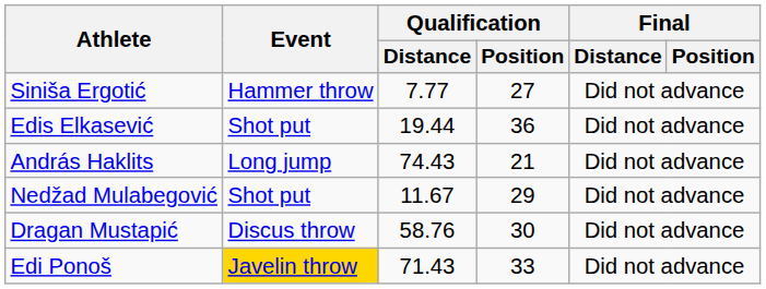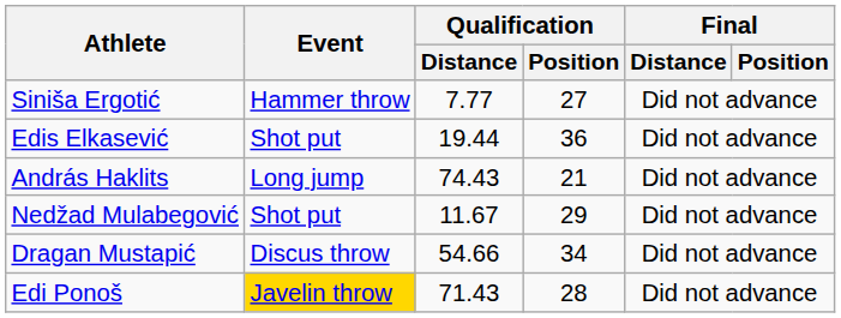 <table class=wikitable style="font-size:90%">
 <tr>
 <th rowspan="2">Athlete</th>
 <th rowspan="2">Event</th>
 <th colspan="2">Qualification</th>
 <th colspan="2">Final</th>
 </tr>
 <tr style="font-size:95%">
 <th>Distance</th>
 <th>Position</th>
 <th>Distance</th>
 <th>Position</th>
 </tr>
 <tr align=center>
 <td align=left><a href='#'>Siniša Ergotić</a></td>
 <td align=left><a href='#'>Hammer throw</a></td>
 <td>7.77</td>
 <td>27</td>
 <td colspan=2>Did not advance</td>
 </tr>
 <tr align=center>
 <td align=left><a href='#'>Edis Elkasević</a></td>
 <td align=left><a href='#'>Shot put</a></td>
 <td>19.44</td>
 <td>36</td>
 <td colspan=2>Did not advance</td>
 </tr>
 <tr align=center>
 <td align=left><a href='#'>András Haklits</a></td>
 <td align=left><a href='#'>Long jump</a></td>
 <td>74.43</td>
 <td>21</td>
 <td colspan=2>Did not advance</td>
 </tr>
 <tr align=center>
 <td align=left><a href='#'>Nedžad Mulabegović</a></td>
 <td align=left><a href='#'>Shot put</a></td>
 <td>11.67</td>
 <td>29</td>
 <td colspan=2>Did not advance</td>
 </tr>
 <tr align=center>
 <td align=left><a href='#'>Dragan Mustapić</a></td>
 <td align=left><a href='#'>Discus throw</a></td>
-<td>58.76</td>
-<td>30</td>
+<td>54.66</td>
+<td>34</td>
 <td colspan=2>Did not advance</td>
 </tr>
 <tr align=center>
 <td align=left><a href='#'>Edi Ponoš</a></td>
 <td align=left style="background: gold;"><a href='#'>Javelin throw</a></td>
 <td>71.43</td>
-<td>33</td>
+<td>28</td>
 <td colspan=2>Did not advance</td>
 </tr>
 </table>
